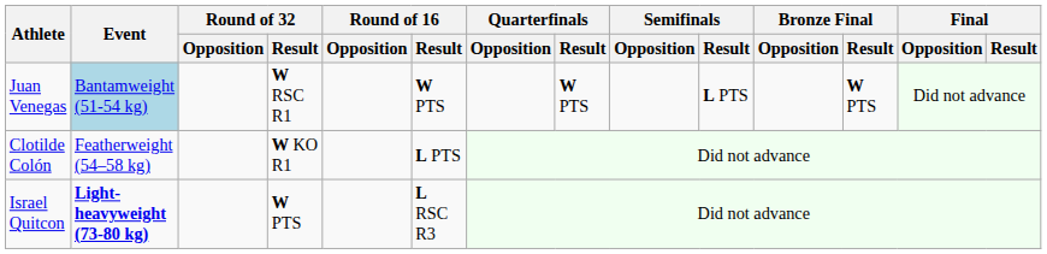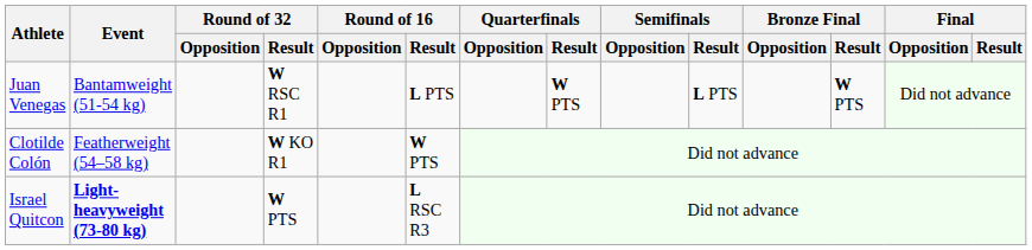 <table class="wikitable" style="font-size:90%">
 <tr>
 <th rowspan="2">Athlete</th>
 <th rowspan="2">Event</th>
 <th colspan="2">Round of 32</th>
 <th colspan="2">Round of 16</th>
 <th colspan="2">Quarterfinals</th>
 <th colspan="2">Semifinals</th>
 <th colspan="2">Bronze Final</th>
 <th colspan="3">Final</th>
 </tr>
 <tr>
 <th>Opposition</th>
 <th>Result</th>
 <th>Opposition</th>
 <th>Result</th>
 <th>Opposition</th>
 <th>Result</th>
 <th>Opposition</th>
 <th>Result</th>
 <th>Opposition</th>
 <th>Result</th>
 <th>Opposition</th>
 <th>Result</th>
 </tr>
 <tr>
 <td><a href='#'>Juan Venegas</a></td>
-<td style="background: lightblue;"><a href='#'>Bantamweight (51-54 kg)</a></td>
+<td><a href='#'>Bantamweight (51-54 kg)</a></td>
 <td></td>
 <td><strong>W</strong> RSC R1</td>
 <td></td>
-<td><strong>W</strong> PTS</td>
+<td><strong>L</strong> PTS</td>
 <td></td>
 <td><strong>W</strong> PTS</td>
 <td></td>
 <td><strong>L</strong> PTS</td>
 <td></td>
 <td><strong>W</strong> PTS </td>
 <td align=center colspan="2" bgcolor="honeydew">Did not advance</td>
 </tr>
 <tr>
 <td><a href='#'>Clotilde Colón</a></td>
 <td><a href='#'>Featherweight (54–58 kg)</a></td>
 <td></td>
 <td><strong>W</strong> KO R1</td>
 <td></td>
-<td><strong>L</strong> PTS</td>
+<td><strong>W</strong> PTS</td>
 <td align=center colspan="8" bgcolor="honeydew">Did not advance</td>
 </tr>
 <tr>
 <td><a href='#'>Israel Quitcon</a></td>
 <td><strong><a href='#'>Light-heavyweight (73-80 kg)</a></strong></td>
 <td></td>
 <td><strong>W</strong> PTS</td>
 <td></td>
 <td><strong>L</strong> RSC R3</td>
 <td align=center colspan="8" bgcolor="honeydew">Did not advance</td>
 </tr>
 </table>
